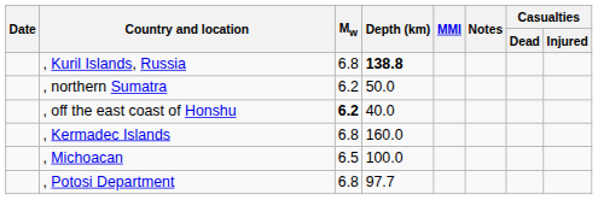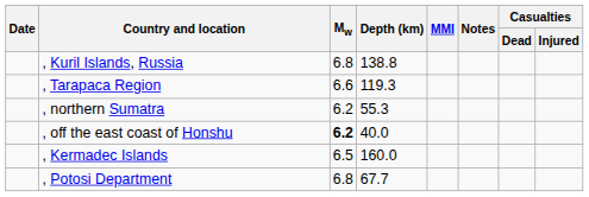 <table class="wikitable sortable sort-under" style="border:1px black; margin-left:1em;">
 <tr>
 <th rowspan="2"><small>Date</small></th>
 <th rowspan="2" style="width: 310px"><small>Country and location</small></th>
 <th rowspan="2"><small>M<sub>w</sub></small></th>
 <th rowspan="2"><small>Depth (km)</small></th>
 <th rowspan="2"><small><a href='#'>MMI</a></small></th>
 <th rowspan="2" class="unsortable"><small>Notes</small></th>
 <th colspan="2"><small>Casualties</small></th>
 </tr>
 <tr>
 <th><small>Dead</small></th>
 <th><small>Injured</small></th>
 </tr>
 <tr>
 <td></td>
 <td>, <a href='#'>Kuril Islands</a>, <a href='#'>Russia</a></td>
 <td>6.8</td>
-<td><strong>138.8</strong></td>
+<td>138.8</td>
+<td></td>
+<td></td>
+<td></td>
+<td></td>
+</tr>
+<tr>
+<td></td>
+<td>, <a href='#'>Tarapaca Region</a></td>
+<td>6.6</td>
+<td>119.3</td>
 <td></td>
 <td></td>
 <td></td>
 <td></td>
 </tr>
 <tr>
 <td></td>
 <td>, northern <a href='#'>Sumatra</a></td>
 <td>6.2</td>
-<td>50.0</td>
+<td>55.3</td>
 <td></td>
 <td></td>
 <td></td>
 <td></td>
 </tr>
 <tr>
 <td></td>
 <td>, off the east coast of <a href='#'>Honshu</a></td>
 <td><strong>6.2</strong></td>
 <td>40.0</td>
 <td></td>
 <td></td>
 <td></td>
 <td></td>
 </tr>
 <tr>
 <td></td>
 <td>, <a href='#'>Kermadec Islands</a></td>
-<td>6.8</td>
+<td>6.5</td>
 <td>160.0</td>
-<td></td>
-<td></td>
-<td></td>
-<td></td>
-</tr>
-<tr>
-<td></td>
-<td>, <a href='#'>Michoacan</a></td>
-<td>6.5</td>
-<td>100.0</td>
 <td></td>
 <td></td>
 <td></td>
 <td></td>
 </tr>
 <tr>
 <td></td>
 <td>, <a href='#'>Potosi Department</a></td>
 <td>6.8</td>
-<td>97.7</td>
+<td>67.7</td>
 <td></td>
 <td></td>
 <td></td>
 <td></td>
 </tr>
 </table>
